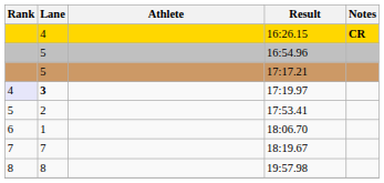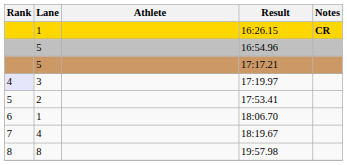 <table class="wikitable" style="font-size:95%" style="width:35em;" style="text-align:center">
 <tr>
 <th>Rank</th>
 <th>Lane</th>
 <th width=250>Athlete</th>
 <th width=100>Result</th>
 <th>Notes</th>
 </tr>
 <tr bgcolor=gold>
 <td></td>
-<td>4</td>
+<td>1</td>
 <td align=left></td>
 <td>16:26.15</td>
 <td><strong>CR</strong></td>
 </tr>
 <tr bgcolor=silver>
 <td></td>
 <td>5</td>
 <td align=left></td>
 <td>16:54.96</td>
 <td></td>
 </tr>
 <tr bgcolor=cc9966>
 <td></td>
 <td>5</td>
 <td align=left></td>
 <td>17:17.21</td>
 <td></td>
 </tr>
 <tr>
 <td style="background: lavender;">4</td>
-<td><strong>3</strong></td>
+<td>3</td>
 <td align=left></td>
 <td>17:19.97</td>
 <td></td>
 </tr>
 <tr>
 <td>5</td>
 <td>2</td>
 <td align=left></td>
 <td>17:53.41</td>
 <td></td>
 </tr>
 <tr>
 <td>6</td>
 <td>1</td>
 <td align=left></td>
 <td>18:06.70</td>
 <td></td>
 </tr>
 <tr>
 <td>7</td>
-<td>7</td>
+<td>4</td>
 <td align=left></td>
 <td>18:19.67</td>
 <td></td>
 </tr>
 <tr>
 <td>8</td>
 <td>8</td>
 <td align=left></td>
 <td>19:57.98</td>
 <td></td>
 </tr>
 <tr>
 </tr>
 </table>
